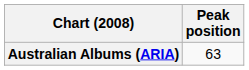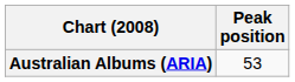 <table class="wikitable plainrowheaders" style="text-align:center">
 <tr>
 <th scope="col">Chart (2008)</th>
 <th scope="col">Peak<br>position</th>
 </tr>
 <tr>
 <th scope="row">Australian Albums (<a href='#'>ARIA</a>)</th>
-<td>63</td>
+<td>53</td>
 </tr>
 </table>
